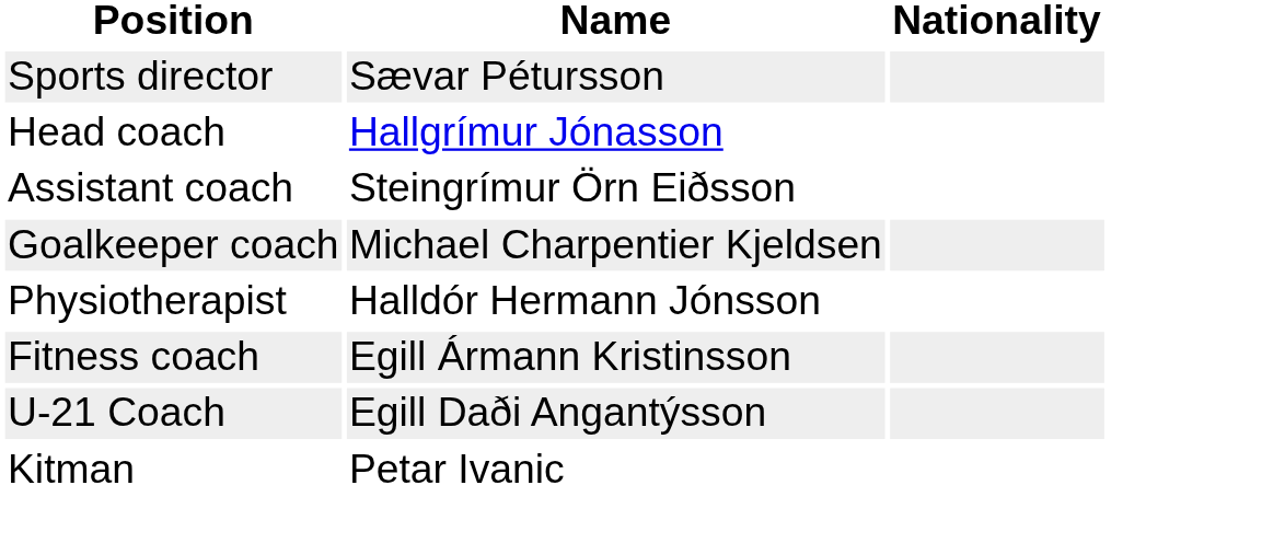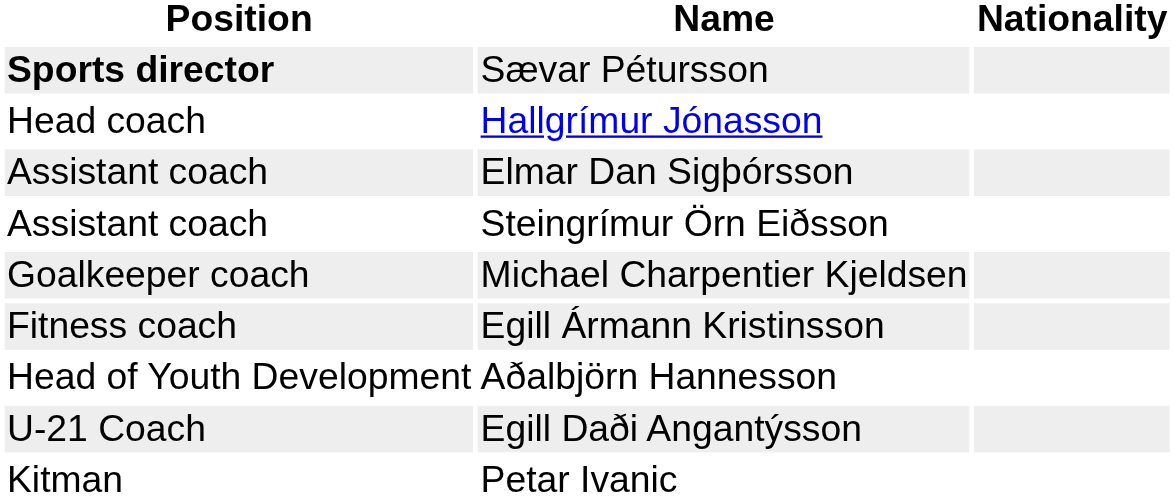 <table class="toccolours">
 <tr>
 <th bgcolor=>Position</th>
 <th bgcolor=>Name</th>
 <th bgcolor=>Nationality</th>
 </tr>
 <tr style="background:#eee;">
-<td>Sports director</td>
+<td><strong>Sports director</strong></td>
 <td>Sævar Pétursson</td>
 <td></td>
 </tr>
 <tr>
 <td>Head coach</td>
 <td><a href='#'>Hallgrímur Jónasson</a></td>
+<td></td>
+</tr>
+<tr style="background:#eee;">
+<td>Assistant coach</td>
+<td>Elmar Dan Sigþórsson</td>
 <td></td>
 </tr>
 <tr>
 <td>Assistant coach</td>
 <td>Steingrímur Örn Eiðsson</td>
 <td></td>
 </tr>
 <tr style="background:#eee;">
 <td>Goalkeeper coach</td>
 <td>Michael Charpentier Kjeldsen</td>
 <td></td>
 </tr>
-<tr>
-<td>Physiotherapist</td>
-<td>Halldór Hermann Jónsson</td>
-<td></td>
-</tr>
 <tr style="background:#eee;">
 <td>Fitness coach</td>
 <td>Egill Ármann Kristinsson</td>
+<td></td>
+</tr>
+<tr>
+<td>Head of Youth Development</td>
+<td>Aðalbjörn Hannesson</td>
 <td></td>
 </tr>
 <tr style="background:#eee;">
 <td>U-21 Coach</td>
 <td>Egill Daði Angantýsson</td>
 <td></td>
 </tr>
 <tr>
 <td>Kitman</td>
 <td>Petar Ivanic</td>
 <td></td>
 </tr>
 <tr style="background:#eee;">
 </tr>
 </table>
